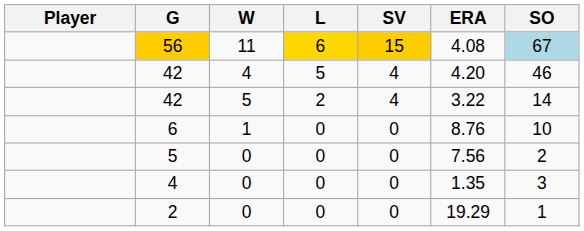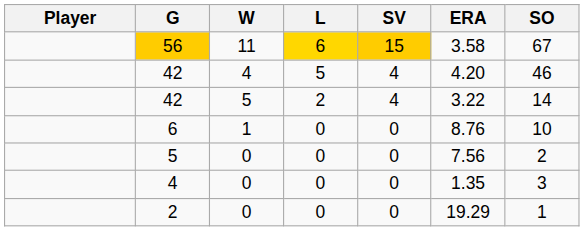 <table class="wikitable sortable">
 <tr>
 <th bgcolor="#DDDDFF" width="16%">Player</th>
 <th bgcolor="#DDDDFF" width="9%">G</th>
 <th bgcolor="#DDDDFF" width="9%">W</th>
 <th bgcolor="#DDDDFF" width="9%">L</th>
 <th bgcolor="#DDDDFF" width="9%">SV</th>
 <th bgcolor="#DDDDFF" width="9%">ERA</th>
 <th bgcolor="#DDDDFF" width="9%">SO</th>
 </tr>
 <tr align="center">
 <td></td>
 <td bgcolor="#FFCC00">56</td>
 <td>11</td>
 <td style="background: gold;">6</td>
 <td bgcolor="#FFCC00">15</td>
-<td>4.08</td>
-<td style="background: lightblue;">67</td>
+<td>3.58</td>
+<td>67</td>
 </tr>
 <tr align="center">
 <td></td>
 <td>42</td>
 <td>4</td>
 <td>5</td>
 <td>4</td>
 <td>4.20</td>
 <td>46</td>
 </tr>
 <tr align="center">
 <td></td>
 <td>42</td>
 <td>5</td>
 <td>2</td>
 <td>4</td>
 <td>3.22</td>
 <td>14</td>
 </tr>
 <tr align="center">
 <td></td>
 <td>6</td>
 <td>1</td>
 <td>0</td>
 <td>0</td>
 <td>8.76</td>
 <td>10</td>
 </tr>
 <tr align="center">
 <td></td>
 <td>5</td>
 <td>0</td>
 <td>0</td>
 <td>0</td>
 <td>7.56</td>
 <td>2</td>
 </tr>
 <tr align="center">
 <td></td>
 <td>4</td>
 <td>0</td>
 <td>0</td>
 <td>0</td>
 <td>1.35</td>
 <td>3</td>
 </tr>
 <tr align="center">
 <td></td>
 <td>2</td>
 <td>0</td>
 <td>0</td>
 <td>0</td>
 <td>19.29</td>
 <td>1</td>
 </tr>
 </table>
